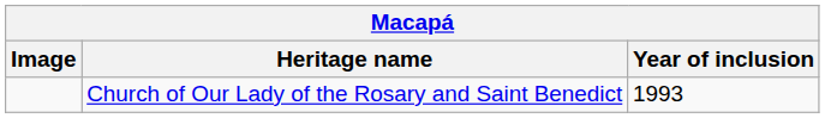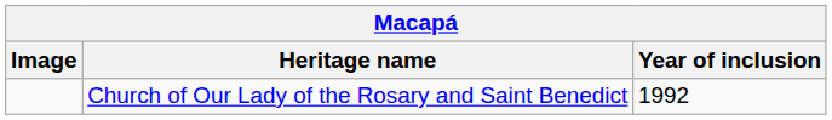 <table class="wikitable">
 <tr>
 <th colspan="3"><a href='#'>Macapá</a></th>
 </tr>
 <tr>
 <th>Image</th>
 <th>Heritage name</th>
 <th>Year of inclusion</th>
 </tr>
 <tr>
 <td></td>
 <td><a href='#'>Church of Our Lady of the Rosary and Saint Benedict</a></td>
-<td>1993</td>
+<td>1992</td>
 </tr>
 </table>
